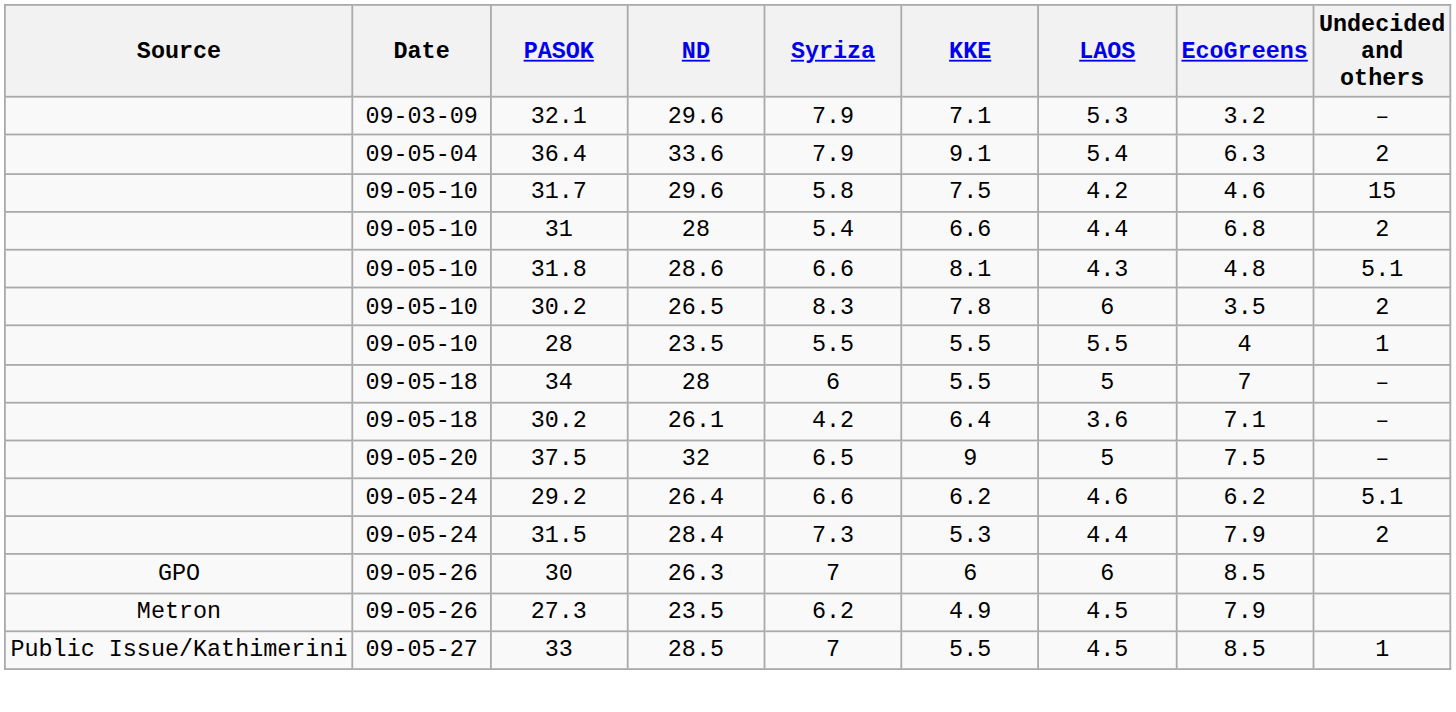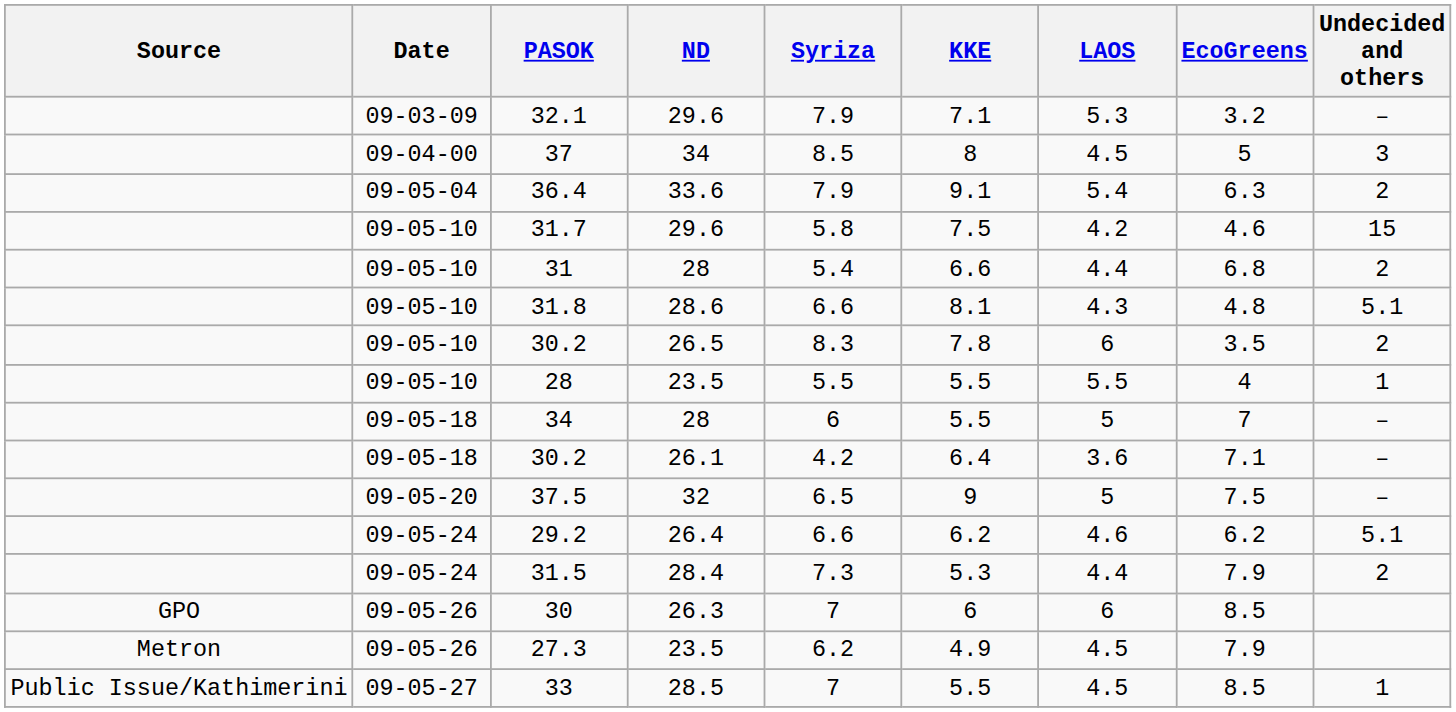 <table class="wikitable sortable" style=text-align:center>
 <tr>
 <th>Source</th>
 <th width=70px>Date</th>
 <th width=70px><a href='#'>PASOK</a></th>
 <th width=70px><a href='#'>ND</a></th>
 <th width=70px><a href='#'>Syriza</a></th>
 <th width=70px><a href='#'>KKE</a></th>
 <th width=70px><a href='#'>LAOS</a></th>
 <th width=70px><a href='#'>EcoGreens</a></th>
 <th width=70px>Undecided and others</th>
 </tr>
 <tr>
 <td></td>
 <td>09-03-09</td>
 <td>32.1</td>
 <td>29.6</td>
 <td>7.9</td>
 <td>7.1</td>
 <td>5.3</td>
 <td>3.2</td>
 <td>–</td>
+</tr>
+<tr>
+<td></td>
+<td>09-04-00</td>
+<td>37</td>
+<td>34</td>
+<td>8.5</td>
+<td>8</td>
+<td>4.5</td>
+<td>5</td>
+<td>3</td>
 </tr>
 <tr>
 <td></td>
 <td>09-05-04</td>
 <td>36.4</td>
 <td>33.6</td>
 <td>7.9</td>
 <td>9.1</td>
 <td>5.4</td>
 <td>6.3</td>
 <td>2</td>
 </tr>
 <tr>
 <td></td>
 <td>09-05-10</td>
 <td>31.7</td>
 <td>29.6</td>
 <td>5.8</td>
 <td>7.5</td>
 <td>4.2</td>
 <td>4.6</td>
 <td>15</td>
 </tr>
 <tr>
 <td></td>
 <td>09-05-10</td>
 <td>31</td>
 <td>28</td>
 <td>5.4</td>
 <td>6.6</td>
 <td>4.4</td>
 <td>6.8</td>
 <td>2</td>
 </tr>
 <tr>
 <td></td>
 <td>09-05-10</td>
 <td>31.8</td>
 <td>28.6</td>
 <td>6.6</td>
 <td>8.1</td>
 <td>4.3</td>
 <td>4.8</td>
 <td>5.1</td>
 </tr>
 <tr>
 <td></td>
 <td>09-05-10</td>
 <td>30.2</td>
 <td>26.5</td>
 <td>8.3</td>
 <td>7.8</td>
 <td>6</td>
 <td>3.5</td>
 <td>2</td>
 </tr>
 <tr>
 <td></td>
 <td>09-05-10</td>
 <td>28</td>
 <td>23.5</td>
 <td>5.5</td>
 <td>5.5</td>
 <td>5.5</td>
 <td>4</td>
 <td>1</td>
 </tr>
 <tr>
 <td></td>
 <td>09-05-18</td>
 <td>34</td>
 <td>28</td>
 <td>6</td>
 <td>5.5</td>
 <td>5</td>
 <td>7</td>
 <td>–</td>
 </tr>
 <tr>
 <td></td>
 <td>09-05-18</td>
 <td>30.2</td>
 <td>26.1</td>
 <td>4.2</td>
 <td>6.4</td>
 <td>3.6</td>
 <td>7.1</td>
 <td>–</td>
 </tr>
 <tr>
 <td></td>
 <td>09-05-20</td>
 <td>37.5</td>
 <td>32</td>
 <td>6.5</td>
 <td>9</td>
 <td>5</td>
 <td>7.5</td>
 <td>–</td>
 </tr>
 <tr>
 <td></td>
 <td>09-05-24</td>
 <td>29.2</td>
 <td>26.4</td>
 <td>6.6</td>
 <td>6.2</td>
 <td>4.6</td>
 <td>6.2</td>
 <td>5.1</td>
 </tr>
 <tr>
 <td></td>
 <td>09-05-24</td>
 <td>31.5</td>
 <td>28.4</td>
 <td>7.3</td>
 <td>5.3</td>
 <td>4.4</td>
 <td>7.9</td>
 <td>2</td>
 </tr>
 <tr>
 <td>GPO</td>
 <td>09-05-26</td>
 <td>30</td>
 <td>26.3</td>
 <td>7</td>
 <td>6</td>
 <td>6</td>
 <td>8.5</td>
 <td></td>
 </tr>
 <tr>
 <td>Metron</td>
 <td>09-05-26</td>
 <td>27.3</td>
 <td>23.5</td>
 <td>6.2</td>
 <td>4.9</td>
 <td>4.5</td>
 <td>7.9</td>
 <td align="center"></td>
 </tr>
 <tr>
 <td>Public Issue/Kathimerini</td>
 <td>09-05-27</td>
 <td>33</td>
 <td>28.5</td>
 <td>7</td>
 <td>5.5</td>
 <td>4.5</td>
 <td>8.5</td>
 <td>1</td>
 </tr>
 </table>
